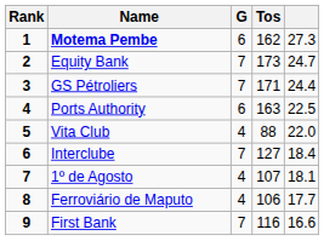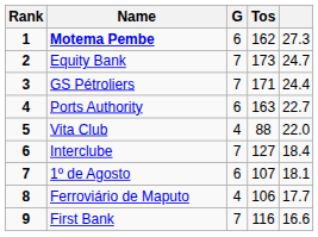 <table class="wikitable" style="text-align:center; font-size:90%;">
 <tr>
 <th width=10px>Rank</th>
 <th width=175px>Name</th>
 <th width=15px>G</th>
 <th width=10px>Tos</th>
 <th width=10px></th>
 </tr>
 <tr>
 <td><strong>1</strong></td>
 <td align=left> <strong><a href='#'>Motema Pembe</a></strong></td>
 <td>6</td>
 <td>162</td>
 <td>27.3</td>
 </tr>
 <tr>
 <td><strong>2</strong></td>
 <td align=left> <a href='#'>Equity Bank</a></td>
 <td>7</td>
 <td>173</td>
 <td>24.7</td>
 </tr>
 <tr>
 <td><strong>3</strong></td>
 <td align=left> <a href='#'>GS Pétroliers</a></td>
 <td>7</td>
 <td>171</td>
 <td>24.4</td>
 </tr>
 <tr>
 <td><strong>4</strong></td>
 <td align=left> <a href='#'>Ports Authority</a></td>
 <td>6</td>
 <td>163</td>
-<td>22.5</td>
+<td>22.7</td>
 </tr>
 <tr>
 <td><strong>5</strong></td>
 <td align=left> <a href='#'>Vita Club</a></td>
 <td>4</td>
 <td>88</td>
 <td>22.0</td>
 </tr>
 <tr>
 <td><strong>6</strong></td>
 <td align=left> <a href='#'>Interclube</a></td>
 <td>7</td>
 <td>127</td>
 <td>18.4</td>
 </tr>
 <tr>
 <td><strong>7</strong></td>
 <td align=left> <a href='#'>1º de Agosto</a></td>
-<td>4</td>
+<td>6</td>
 <td>107</td>
 <td>18.1</td>
 </tr>
 <tr>
 <td><strong>8</strong></td>
 <td align=left> <a href='#'>Ferroviário de Maputo</a></td>
 <td>4</td>
 <td>106</td>
 <td>17.7</td>
 </tr>
 <tr>
 <td><strong>9</strong></td>
 <td align=left> <a href='#'>First Bank</a></td>
 <td>7</td>
 <td>116</td>
 <td>16.6</td>
 </tr>
 </table>
